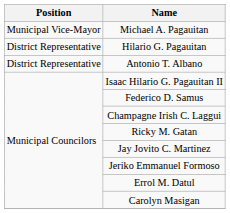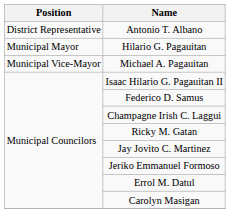 <table class="wikitable" style="line-height:1.20em; font-size:100%;">
 <tr>
 <th>Position</th>
 <th>Name</th>
 </tr>
 <tr>
-<td>Municipal Vice-Mayor</td>
-<td style="text-align:center;">Michael A. Pagauitan</td>
+<td>District Representative</td>
+<td style="text-align:center;">Antonio T. Albano</td>
 </tr>
 <tr>
-<td>District Representative</td>
+<td>Municipal Mayor</td>
 <td style="text-align:center;">Hilario G. Pagauitan</td>
 </tr>
 <tr>
-<td>District Representative</td>
-<td style="text-align:center;">Antonio T. Albano</td>
+<td>Municipal Vice-Mayor</td>
+<td style="text-align:center;">Michael A. Pagauitan</td>
 </tr>
 <tr>
 <td rowspan=8>Municipal Councilors</td>
 <td style="text-align:center;">Isaac Hilario G. Pagauitan II</td>
 </tr>
 <tr>
 <td style="text-align:center;">Federico D. Samus</td>
 </tr>
 <tr>
 <td style="text-align:center;">Champagne Irish C. Laggui</td>
 </tr>
 <tr>
 <td style="text-align:center;">Ricky M. Gatan</td>
 </tr>
 <tr>
 <td style="text-align:center;">Jay Jovito C. Martinez</td>
 </tr>
 <tr>
 <td style="text-align:center;">Jeriko Emmanuel Formoso</td>
 </tr>
 <tr>
 <td style="text-align:center;">Errol M. Datul</td>
 </tr>
 <tr>
 <td style="text-align:center;">Carolyn Masigan</td>
 </tr>
 <tr>
 </tr>
 </table>
